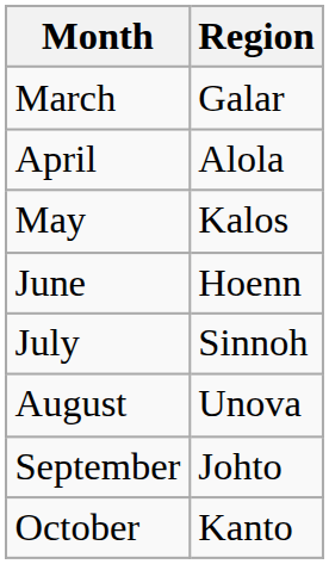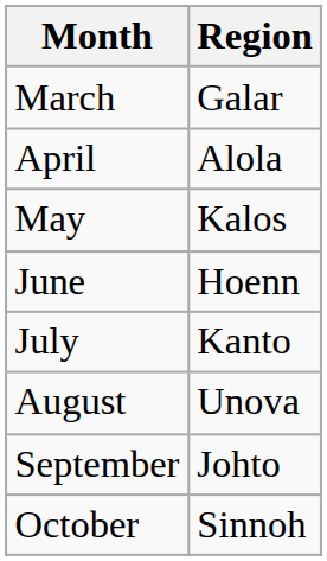 <table class="wikitable">
 <tr>
 <th>Month</th>
 <th>Region</th>
 </tr>
 <tr>
 <td>March</td>
 <td>Galar</td>
 </tr>
 <tr>
 <td>April</td>
 <td>Alola</td>
 </tr>
 <tr>
 <td>May</td>
 <td>Kalos</td>
 </tr>
 <tr>
 <td>June</td>
 <td>Hoenn</td>
 </tr>
 <tr>
 <td>July</td>
-<td>Sinnoh</td>
+<td>Kanto</td>
 </tr>
 <tr>
 <td>August</td>
 <td>Unova</td>
 </tr>
 <tr>
 <td>September</td>
 <td>Johto</td>
 </tr>
 <tr>
 <td>October</td>
-<td>Kanto</td>
+<td>Sinnoh</td>
 </tr>
 </table>
